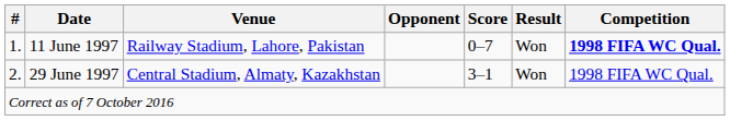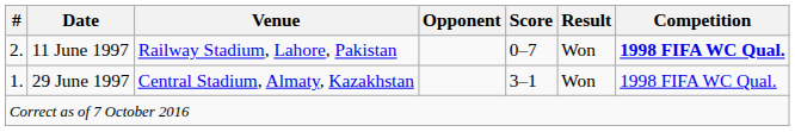 <table class="wikitable" style="font-size:95%;">
 <tr>
 <th>#</th>
 <th>Date</th>
 <th>Venue</th>
 <th>Opponent</th>
 <th>Score</th>
 <th>Result</th>
 <th>Competition</th>
 </tr>
 <tr>
-<td>1.</td>
+<td>2.</td>
 <td>11 June 1997</td>
 <td><a href='#'>Railway Stadium</a>, <a href='#'>Lahore</a>, <a href='#'>Pakistan</a></td>
 <td></td>
 <td>0–7</td>
 <td>Won</td>
 <td><strong><a href='#'>1998 FIFA WC Qual.</a></strong></td>
 </tr>
 <tr>
-<td>2.</td>
+<td>1.</td>
 <td>29 June 1997</td>
 <td><a href='#'>Central Stadium</a>, <a href='#'>Almaty</a>, <a href='#'>Kazakhstan</a></td>
 <td></td>
 <td>3–1</td>
 <td>Won</td>
 <td><a href='#'>1998 FIFA WC Qual.</a></td>
 </tr>
 <tr>
 <td colspan="15"><small><em>Correct as of 7 October 2016</em></small></td>
 </tr>
 <tr>
 </tr>
 </table>
